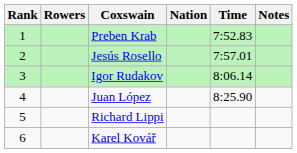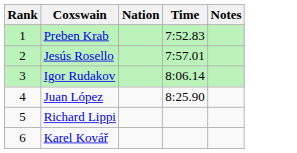 <table class="wikitable sortable" style=text-align:center>
 <tr>
 <th>Rank</th>
-<th>Rowers</th>
 <th>Coxswain</th>
 <th>Nation</th>
 <th>Time</th>
 <th>Notes</th>
 </tr>
 <tr bgcolor=bbf3bb>
 <td>1</td>
-<td align=left></td>
 <td align=left><a href='#'>Preben Krab</a></td>
 <td align=left></td>
 <td>7:52.83</td>
 <td></td>
 </tr>
 <tr bgcolor=bbf3bb>
 <td>2</td>
-<td align=left></td>
 <td align=left><a href='#'>Jesús Rosello</a></td>
 <td align=left></td>
 <td>7:57.01</td>
 <td></td>
 </tr>
 <tr bgcolor=bbf3bb>
 <td>3</td>
-<td align=left></td>
 <td align=left><a href='#'>Igor Rudakov</a></td>
 <td align=left></td>
 <td>8:06.14</td>
 <td></td>
 </tr>
 <tr>
 <td>4</td>
-<td align=left></td>
 <td align=left><a href='#'>Juan López</a></td>
 <td align=left></td>
 <td>8:25.90</td>
 <td></td>
 </tr>
 <tr>
 <td>5</td>
-<td align=left></td>
 <td align=left><a href='#'>Richard Lippi</a></td>
 <td align=left></td>
 <td></td>
 <td></td>
 </tr>
 <tr>
 <td>6</td>
-<td align=left></td>
 <td align=left><a href='#'>Karel Kovář</a></td>
 <td align=left></td>
 <td></td>
 <td></td>
 </tr>
 </table>
